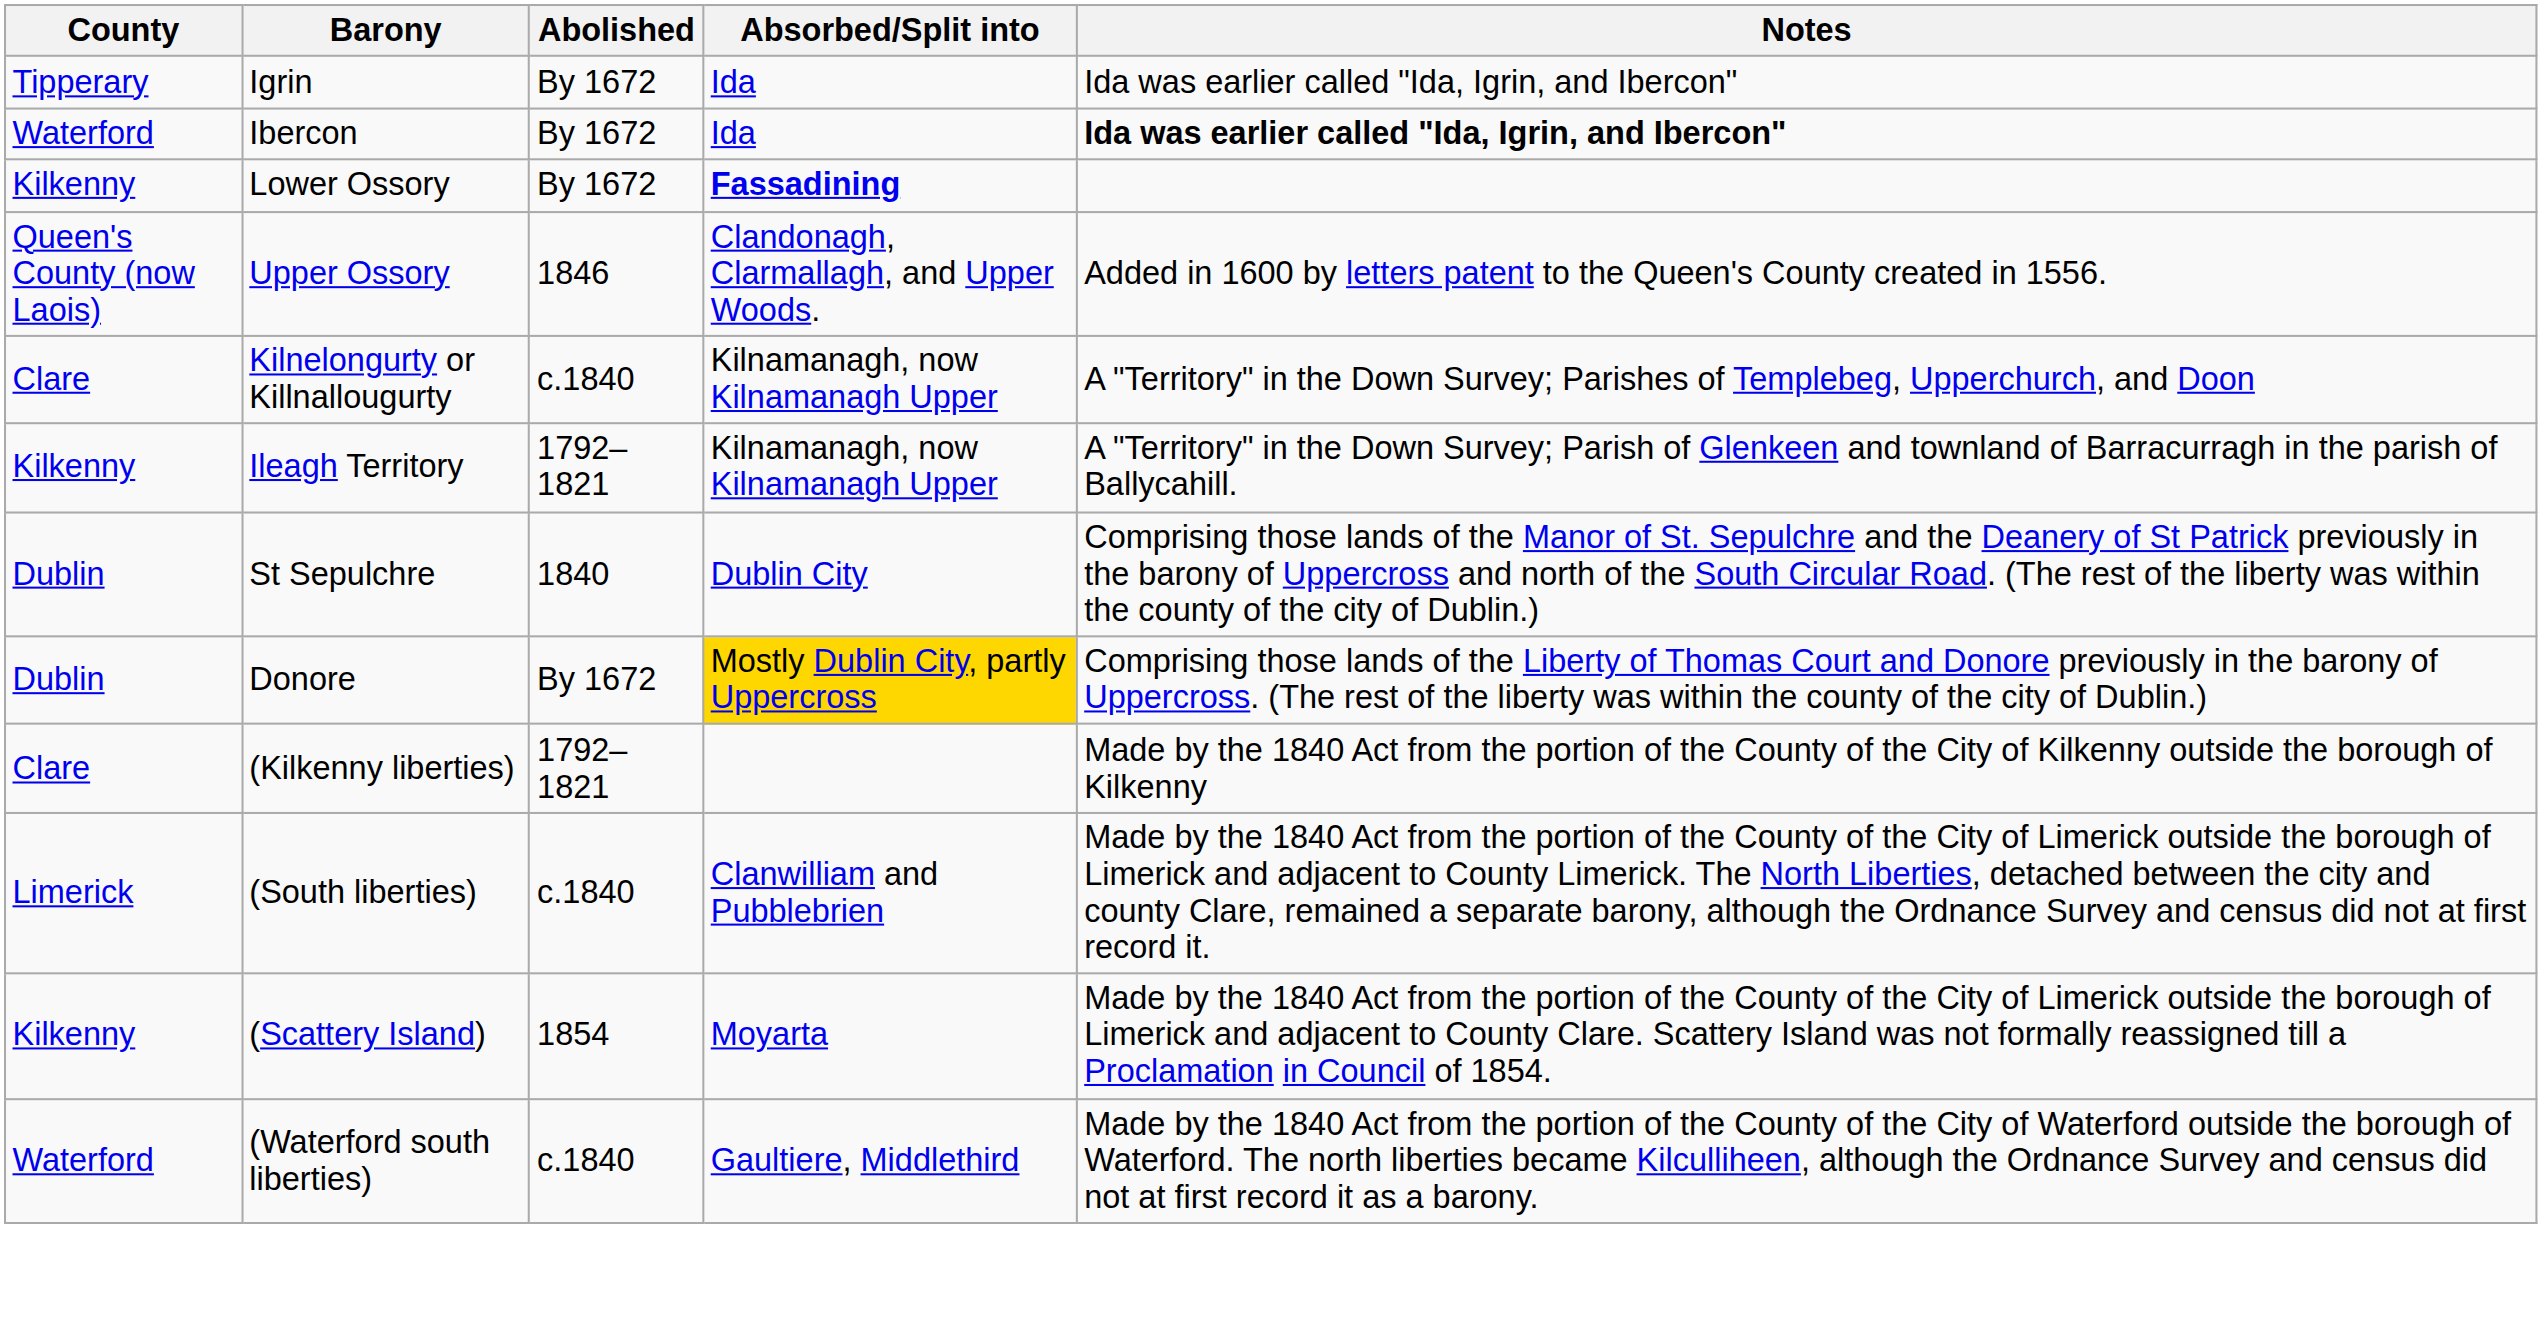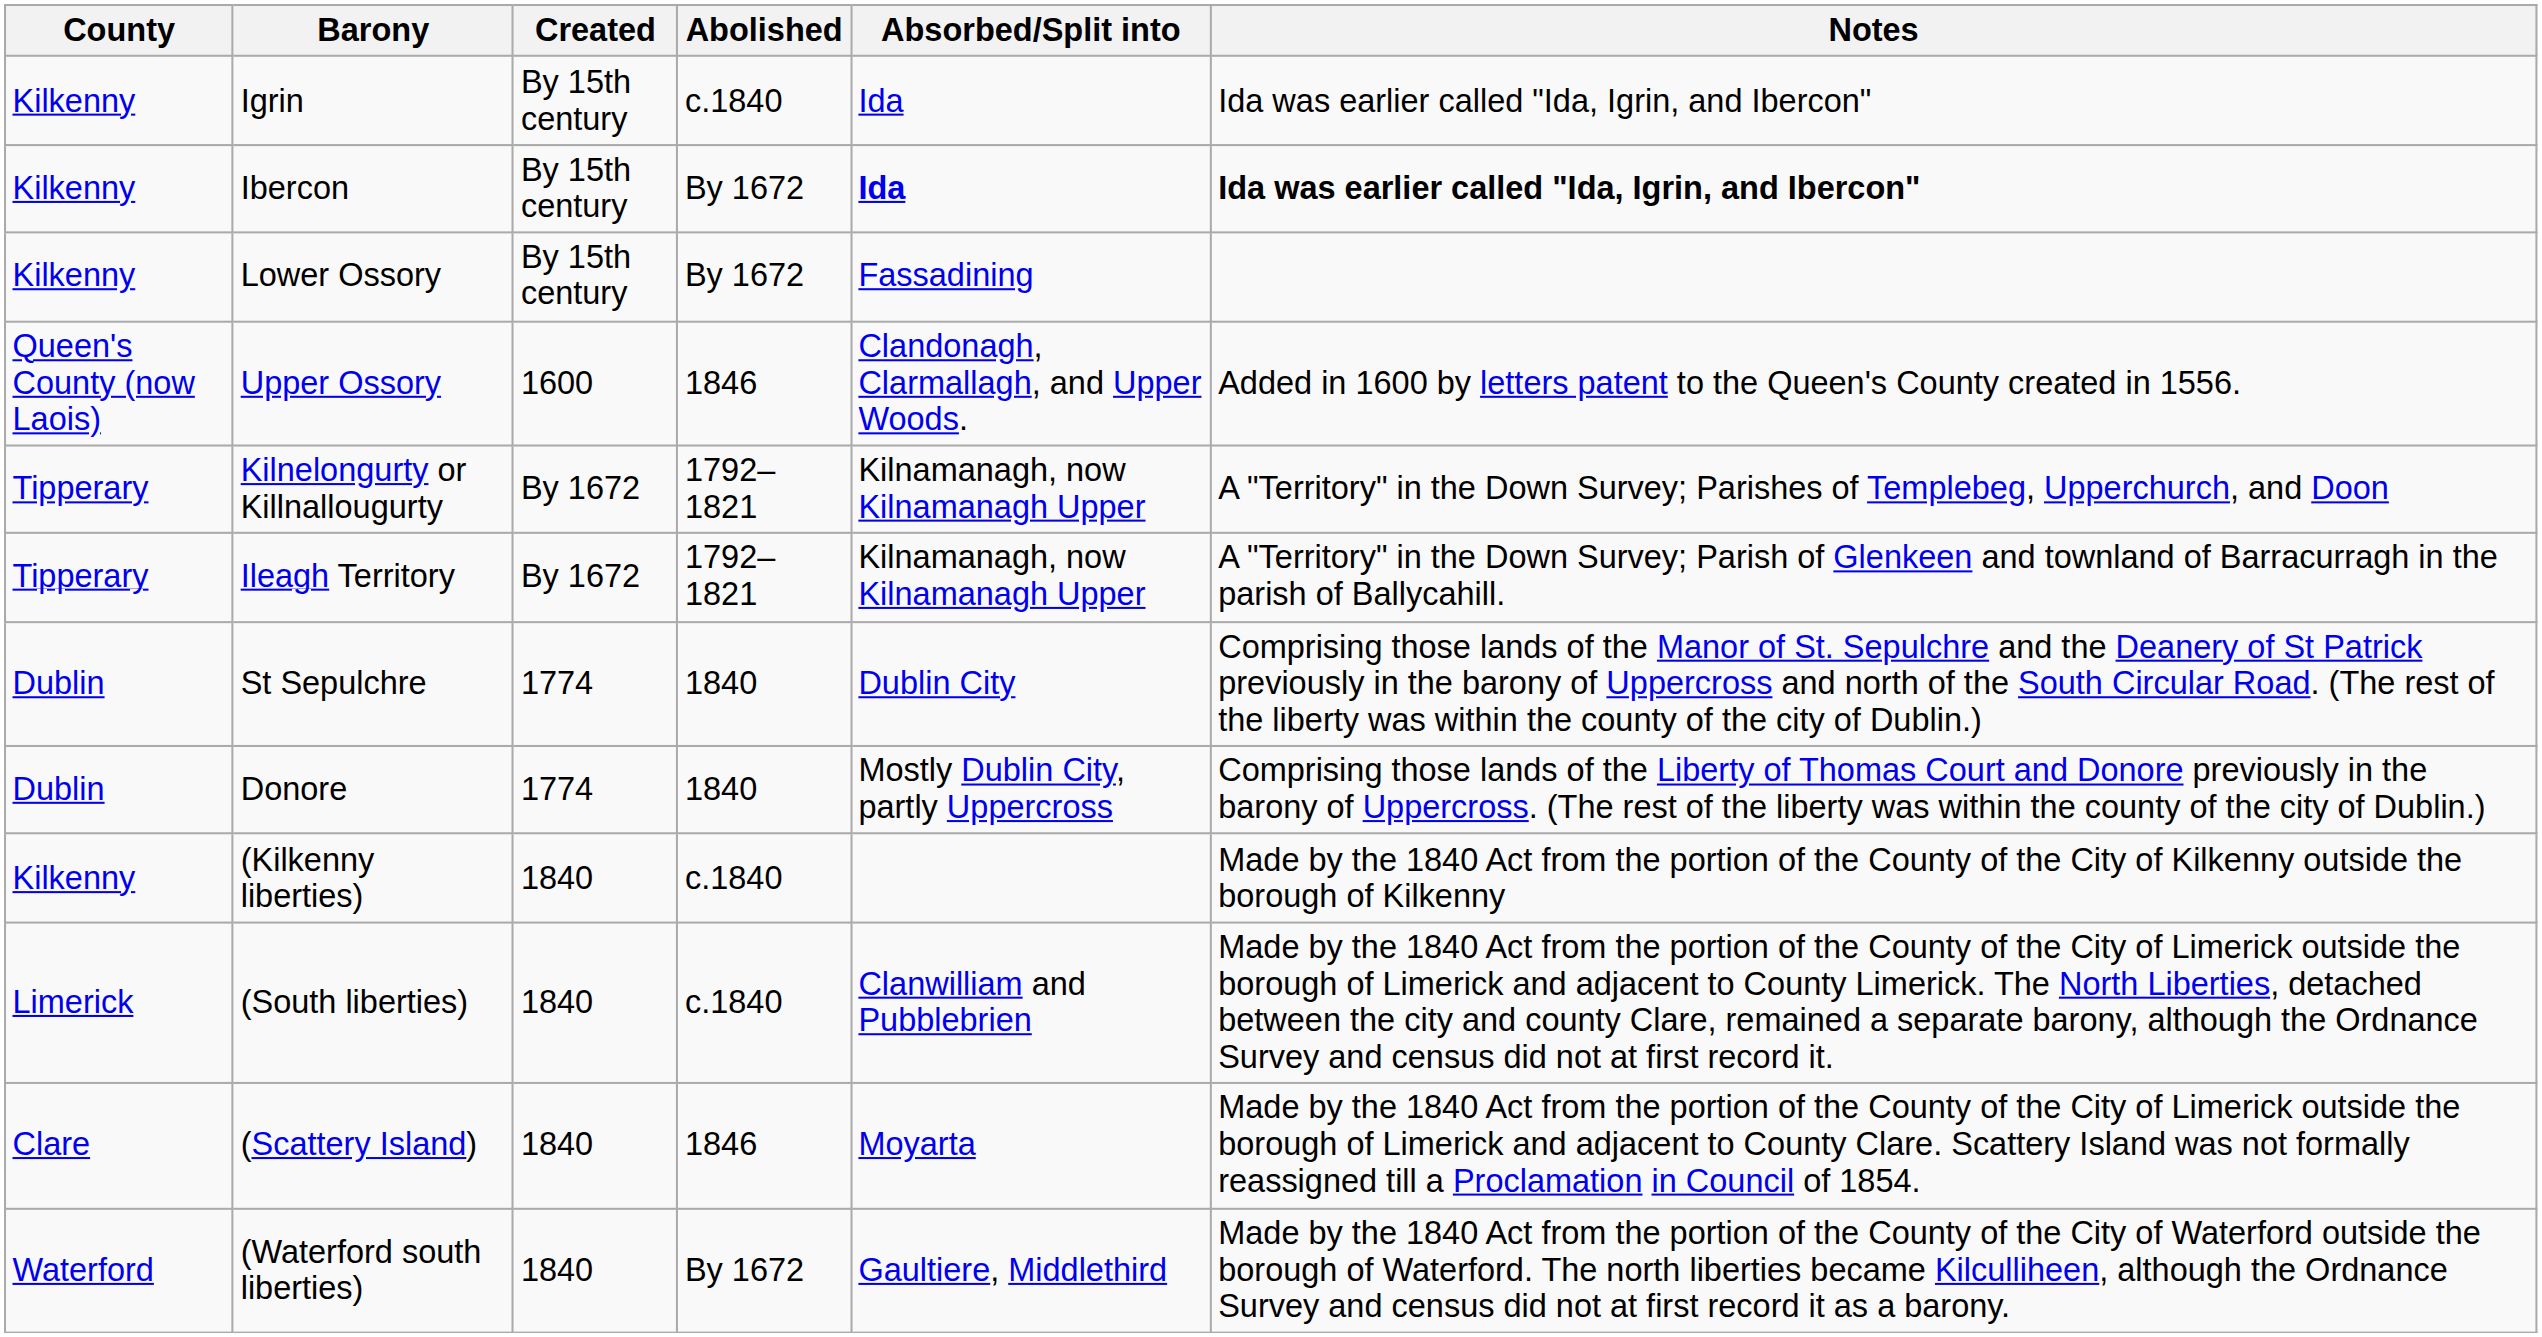 <table class="wikitable sortable">
 <tr>
 <th>County</th>
 <th>Barony</th>
+<th>Created</th>
 <th>Abolished</th>
 <th>Absorbed/Split into</th>
 <th>Notes</th>
 </tr>
 <tr>
-<td><a href='#'>Tipperary</a></td>
+<td><a href='#'>Kilkenny</a></td>
 <td>Igrin</td>
-<td> By 1672</td>
+<td> By 15th century</td>
+<td> c.1840</td>
 <td><a href='#'>Ida</a></td>
 <td>Ida was earlier called "Ida, Igrin, and Ibercon"</td>
 </tr>
 <tr>
-<td><a href='#'>Waterford</a></td>
+<td><a href='#'>Kilkenny</a></td>
 <td>Ibercon</td>
+<td> By 15th century</td>
 <td> By 1672</td>
-<td><a href='#'>Ida</a></td>
+<td><strong><a href='#'>Ida</a></strong></td>
 <td><strong>Ida was earlier called "Ida, Igrin, and Ibercon"</strong></td>
 </tr>
 <tr>
 <td><a href='#'>Kilkenny</a></td>
 <td>Lower Ossory</td>
+<td> By 15th century</td>
 <td> By 1672</td>
-<td><strong><a href='#'>Fassadining</a></strong></td>
+<td><a href='#'>Fassadining</a></td>
 <td></td>
 </tr>
 <tr>
 <td><a href='#'>Queen's County (now Laois)</a></td>
 <td><a href='#'>Upper Ossory</a></td>
+<td> 1600</td>
 <td> 1846</td>
 <td><a href='#'>Clandonagh</a>, <a href='#'>Clarmallagh</a>, and <a href='#'>Upper Woods</a>.</td>
 <td>Added in 1600 by <a href='#'>letters patent</a> to the Queen's County created in 1556.</td>
 </tr>
 <tr>
-<td><a href='#'>Clare</a></td>
+<td><a href='#'>Tipperary</a></td>
 <td><a href='#'>Kilnelongurty</a> or Killnallougurty</td>
-<td> c.1840</td>
+<td> By 1672</td>
+<td> 1792–1821</td>
 <td>Kilnamanagh, now <a href='#'>Kilnamanagh Upper</a></td>
 <td>A "Territory" in the Down Survey; Parishes of <a href='#'>Templebeg</a>, <a href='#'>Upperchurch</a>, and <a href='#'>Doon</a></td>
 </tr>
 <tr>
-<td><a href='#'>Kilkenny</a></td>
+<td><a href='#'>Tipperary</a></td>
 <td><a href='#'>Ileagh</a> Territory</td>
+<td> By 1672</td>
 <td> 1792–1821</td>
 <td>Kilnamanagh, now <a href='#'>Kilnamanagh Upper</a></td>
 <td>A "Territory" in the Down Survey; Parish of <a href='#'>Glenkeen</a> and townland of Barracurragh in the parish of Ballycahill.</td>
 </tr>
 <tr>
 <td><a href='#'>Dublin</a></td>
 <td>St Sepulchre</td>
+<td> 1774</td>
 <td> 1840</td>
 <td><a href='#'>Dublin City</a></td>
 <td>Comprising those lands of the <a href='#'>Manor of St. Sepulchre</a> and the <a href='#'>Deanery of St Patrick</a> previously in the barony of <a href='#'>Uppercross</a> and north of the <a href='#'>South Circular Road</a>. (The rest of the liberty was within the county of the city of Dublin.)</td>
 </tr>
 <tr>
 <td><a href='#'>Dublin</a></td>
 <td>Donore</td>
-<td> By 1672</td>
-<td style="background: gold;">Mostly <a href='#'>Dublin City</a>, partly <a href='#'>Uppercross</a></td>
+<td> 1774</td>
+<td> 1840</td>
+<td>Mostly <a href='#'>Dublin City</a>, partly <a href='#'>Uppercross</a></td>
 <td>Comprising those lands of the <a href='#'>Liberty of Thomas Court and Donore</a> previously in the barony of <a href='#'>Uppercross</a>. (The rest of the liberty was within the county of the city of Dublin.)</td>
 </tr>
 <tr>
-<td><a href='#'>Clare</a></td>
+<td><a href='#'>Kilkenny</a></td>
 <td>(Kilkenny liberties)</td>
-<td> 1792–1821</td>
+<td> 1840</td>
+<td> c.1840</td>
 <td></td>
 <td>Made by the 1840 Act from the portion of the County of the City of Kilkenny outside the borough of Kilkenny</td>
 </tr>
 <tr>
 <td><a href='#'>Limerick</a></td>
 <td>(South liberties)</td>
+<td> 1840</td>
 <td> c.1840</td>
 <td><a href='#'>Clanwilliam</a> and <a href='#'>Pubblebrien</a></td>
 <td>Made by the 1840 Act from the portion of the County of the City of Limerick outside the borough of Limerick and adjacent to County Limerick. The <a href='#'>North Liberties</a>, detached between the city and county Clare, remained a separate barony, although the Ordnance Survey and census did not at first record it.</td>
 </tr>
 <tr>
-<td><a href='#'>Kilkenny</a></td>
+<td><a href='#'>Clare</a></td>
 <td>(<a href='#'>Scattery Island</a>)</td>
-<td> 1854</td>
+<td> 1840</td>
+<td> 1846</td>
 <td><a href='#'>Moyarta</a></td>
 <td>Made by the 1840 Act from the portion of the County of the City of Limerick outside the borough of Limerick and adjacent to County Clare. Scattery Island was not formally reassigned till a <a href='#'>Proclamation</a> <a href='#'>in Council</a> of 1854.</td>
 </tr>
 <tr>
 <td><a href='#'>Waterford</a></td>
 <td>(Waterford south liberties)</td>
-<td> c.1840</td>
+<td> 1840</td>
+<td> By 1672</td>
 <td><a href='#'>Gaultiere</a>, <a href='#'>Middlethird</a></td>
 <td>Made by the 1840 Act from the portion of the County of the City of Waterford outside the borough of Waterford. The north liberties became <a href='#'>Kilculliheen</a>, although the Ordnance Survey and census did not at first record it as a barony.</td>
 </tr>
 </table>
